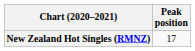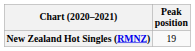 <table class="wikitable plainrowheaders" style="text-align:center">
 <tr>
 <th scope="col">Chart (2020–2021)</th>
 <th scope="col">Peak<br>position</th>
 </tr>
 <tr>
 <th scope="row">New Zealand Hot Singles (<a href='#'>RMNZ</a>)</th>
-<td>17</td>
+<td>19</td>
 </tr>
 </table>
